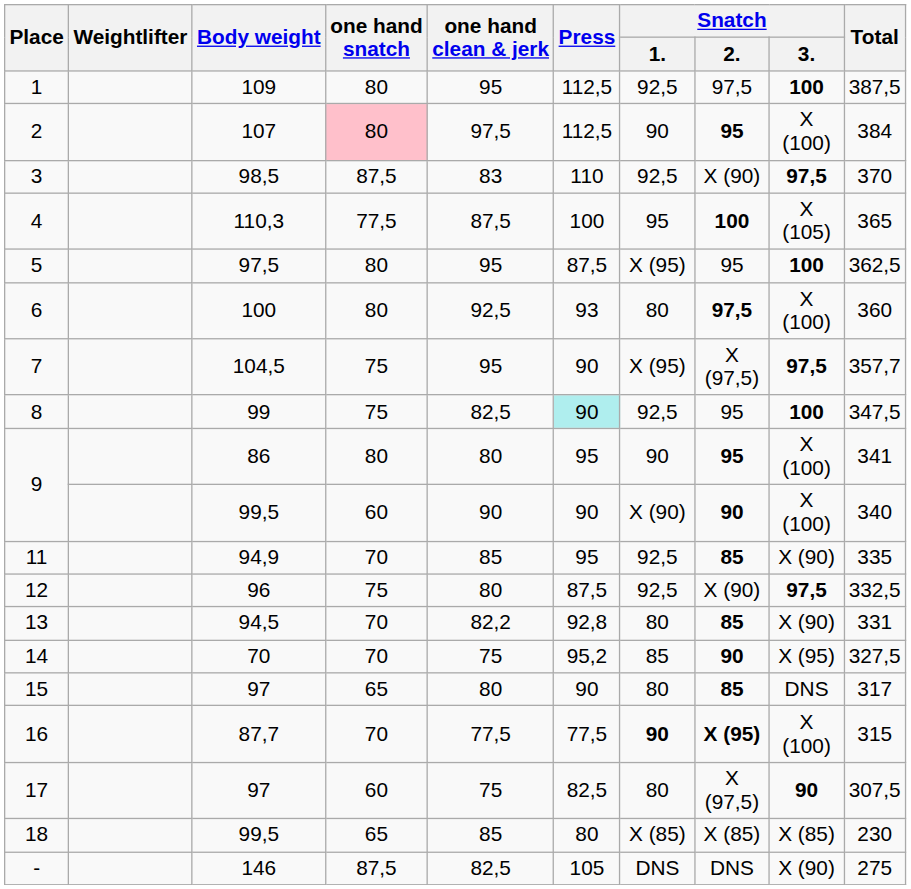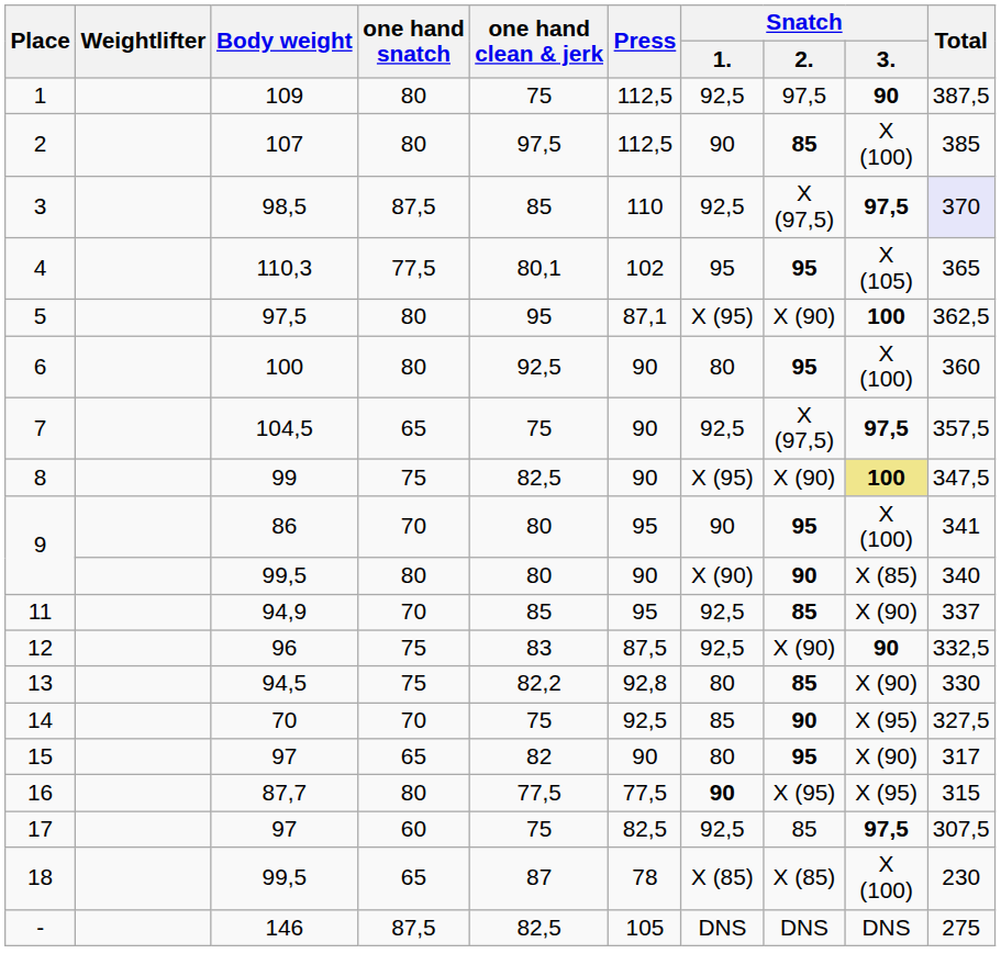 <table class=wikitable style="text-align:center">
 <tr>
 <th rowspan=2>Place</th>
 <th rowspan=2>Weightlifter</th>
 <th rowspan=2><a href='#'>Body weight</a></th>
 <th rowspan=2>one hand<br><a href='#'>snatch</a></th>
 <th rowspan=2>one hand<br><a href='#'>clean & jerk</a></th>
 <th rowspan=2><a href='#'>Press</a></th>
 <th colspan=3><a href='#'>Snatch</a></th>
 <th rowspan=2>Total</th>
 </tr>
 <tr>
 <th align=center width=50>1.</th>
 <th align=center width=50>2.</th>
 <th align=center width=50>3.</th>
 </tr>
 <tr>
 <td>1</td>
 <td align=left></td>
 <td>109</td>
 <td>80</td>
-<td>95</td>
+<td>75</td>
 <td>112,5</td>
 <td>92,5</td>
 <td>97,5</td>
-<td><strong>100</strong></td>
+<td><strong>90</strong></td>
 <td>387,5</td>
 </tr>
 <tr>
 <td>2</td>
 <td align=left></td>
 <td>107</td>
-<td style="background: pink;">80</td>
+<td>80</td>
 <td>97,5</td>
 <td>112,5</td>
 <td>90</td>
-<td><strong>95</strong></td>
+<td><strong>85</strong></td>
 <td>X (100)</td>
-<td>384</td>
+<td>385</td>
 </tr>
 <tr>
 <td>3</td>
 <td align=left></td>
 <td>98,5</td>
 <td>87,5</td>
-<td>83</td>
+<td>85</td>
 <td>110</td>
 <td>92,5</td>
-<td>X (90)</td>
+<td>X (97,5)</td>
 <td><strong>97,5</strong></td>
-<td>370</td>
+<td style="background: lavender;">370</td>
 </tr>
 <tr>
 <td>4</td>
 <td align=left></td>
 <td>110,3</td>
 <td>77,5</td>
-<td>87,5</td>
-<td>100</td>
+<td>80,1</td>
+<td>102</td>
 <td>95</td>
-<td><strong>100</strong></td>
+<td><strong>95</strong></td>
 <td>X (105)</td>
 <td>365</td>
 </tr>
 <tr>
 <td>5</td>
 <td align=left></td>
 <td>97,5</td>
 <td>80</td>
 <td>95</td>
-<td>87,5</td>
+<td>87,1</td>
 <td>X (95)</td>
-<td>95</td>
+<td>X (90)</td>
 <td><strong>100</strong></td>
 <td>362,5</td>
 </tr>
 <tr>
 <td>6</td>
 <td align=left></td>
 <td>100</td>
 <td>80</td>
 <td>92,5</td>
-<td>93</td>
+<td>90</td>
 <td>80</td>
-<td><strong>97,5</strong></td>
+<td><strong>95</strong></td>
 <td>X (100)</td>
 <td>360</td>
 </tr>
 <tr>
 <td>7</td>
 <td align=left></td>
 <td>104,5</td>
+<td>65</td>
 <td>75</td>
-<td>95</td>
 <td>90</td>
-<td>X (95)</td>
+<td>92,5</td>
 <td>X (97,5)</td>
 <td><strong>97,5</strong></td>
-<td>357,7</td>
+<td>357,5</td>
 </tr>
 <tr>
 <td>8</td>
 <td align=left></td>
 <td>99</td>
 <td>75</td>
 <td>82,5</td>
-<td style="background: paleturquoise;">90</td>
-<td>92,5</td>
-<td>95</td>
-<td><strong>100</strong></td>
+<td>90</td>
+<td>X (95)</td>
+<td>X (90)</td>
+<td style="background: khaki;"><strong>100</strong></td>
 <td>347,5</td>
 </tr>
 <tr>
 <td rowspan=2>9</td>
 <td align=left></td>
 <td>86</td>
-<td>80</td>
+<td>70</td>
 <td>80</td>
 <td>95</td>
 <td>90</td>
 <td><strong>95</strong></td>
 <td>X (100)</td>
 <td>341</td>
 </tr>
 <tr>
 <td align=left></td>
 <td>99,5</td>
-<td>60</td>
-<td>90</td>
+<td>80</td>
+<td>80</td>
 <td>90</td>
 <td>X (90)</td>
 <td><strong>90</strong></td>
-<td>X (100)</td>
+<td>X (85)</td>
 <td>340</td>
 </tr>
 <tr>
 <td>11</td>
 <td align=left></td>
 <td>94,9</td>
 <td>70</td>
 <td>85</td>
 <td>95</td>
 <td>92,5</td>
 <td><strong>85</strong></td>
 <td>X (90)</td>
-<td>335</td>
+<td>337</td>
 </tr>
 <tr>
 <td>12</td>
 <td align=left></td>
 <td>96</td>
 <td>75</td>
-<td>80</td>
+<td>83</td>
 <td>87,5</td>
 <td>92,5</td>
 <td>X (90)</td>
-<td><strong>97,5</strong></td>
+<td><strong>90</strong></td>
 <td>332,5</td>
 </tr>
 <tr>
 <td>13</td>
 <td align=left></td>
 <td>94,5</td>
-<td>70</td>
+<td>75</td>
 <td>82,2</td>
 <td>92,8</td>
 <td>80</td>
 <td><strong>85</strong></td>
 <td>X (90)</td>
-<td>331</td>
+<td>330</td>
 </tr>
 <tr>
 <td>14</td>
 <td align=left></td>
 <td>70</td>
 <td>70</td>
 <td>75</td>
-<td>95,2</td>
+<td>92,5</td>
 <td>85</td>
 <td><strong>90</strong></td>
 <td>X (95)</td>
 <td>327,5</td>
 </tr>
 <tr>
 <td>15</td>
 <td align=left></td>
 <td>97</td>
 <td>65</td>
-<td>80</td>
+<td>82</td>
 <td>90</td>
 <td>80</td>
-<td><strong>85</strong></td>
-<td>DNS</td>
+<td><strong>95</strong></td>
+<td>X (90)</td>
 <td>317</td>
 </tr>
 <tr>
 <td>16</td>
 <td align=left></td>
 <td>87,7</td>
-<td>70</td>
+<td>80</td>
 <td>77,5</td>
 <td>77,5</td>
 <td><strong>90</strong></td>
-<td><strong>X (95)</strong></td>
-<td>X (100)</td>
+<td>X (95)</td>
+<td>X (95)</td>
 <td>315</td>
 </tr>
 <tr>
 <td>17</td>
 <td align=left></td>
 <td>97</td>
 <td>60</td>
 <td>75</td>
 <td>82,5</td>
-<td>80</td>
-<td>X (97,5)</td>
-<td><strong>90</strong></td>
+<td>92,5</td>
+<td>85</td>
+<td><strong>97,5</strong></td>
 <td>307,5</td>
 </tr>
 <tr>
 <td>18</td>
 <td align=left></td>
 <td>99,5</td>
 <td>65</td>
-<td>85</td>
-<td>80</td>
+<td>87</td>
+<td>78</td>
 <td>X (85)</td>
 <td>X (85)</td>
-<td>X (85)</td>
+<td>X (100)</td>
 <td>230</td>
 </tr>
 <tr>
 <td>-</td>
 <td align=left></td>
 <td>146</td>
 <td>87,5</td>
 <td>82,5</td>
 <td>105</td>
 <td>DNS</td>
 <td>DNS</td>
-<td>X (90)</td>
+<td>DNS</td>
 <td>275</td>
 </tr>
 </table>
